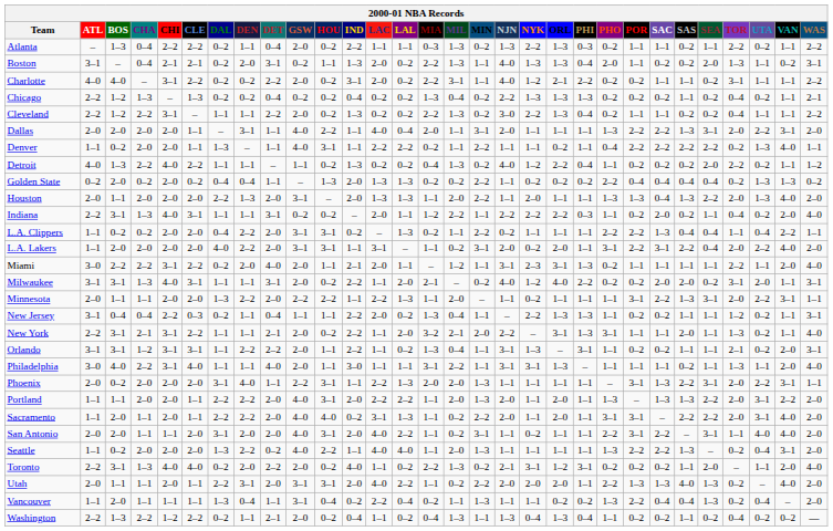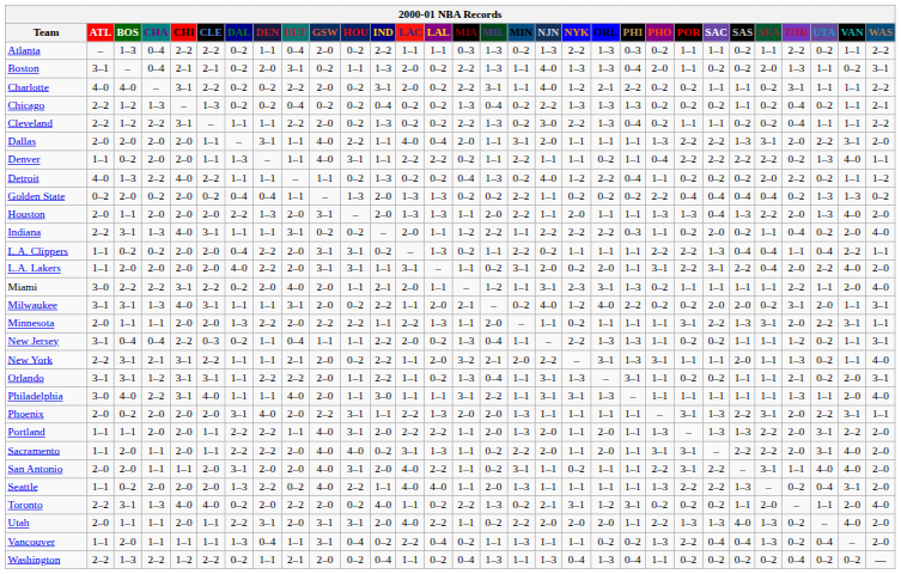 <table class="wikitable" style="font-size:90%; text-align:center;">
 <tr>
 <th colspan=30>2000-01 NBA Records</th>
 </tr>
 <tr>
 <th width=100>Team</th>
 <th style="background:#FF0000;color:#FFFFFF;width=35">ATL</th>
 <th style="background:#006400;color:#FFFFFF;width=35">BOS</th>
 <th style="background:#008080;color:#800080;width=35">CHA</th>
 <th style="background:#FF0000;color:#000000;width=35">CHI</th>
 <th style="background:#000000;color:#5787DC;width=35">CLE</th>
 <th style="background:#00008B;color:#008000;width=35">DAL</th>
 <th style="background:#141A44;color:#BC2224;width=35">DEN</th>
 <th style="background:#0C7674;color:#BB222C;width=35">DET</th>
 <th style="background:#072E63;color:#DC5A34;width=35">GSW</th>
 <th style="background:#002366;color:#FF0000;width=35">HOU</th>
 <th style="background:#000080;color:#FFD700;width=35">IND</th>
 <th style="background:#F9160D;color:#1A2E8B;width=35">LAC</th>
 <th style="background:#800080;color:#FFD700;width=35">LAL</th>
 <th style="background:#000000;color:#8B0000;width=35">MIA</th>
 <th style="background:#00471B;color:#5C378A;width=35">MIL</th>
 <th style="background:#044D80;color:#000000;width=35">MIN</th>
 <th style="background:#12305B;color:#C4CED4;width=35">NJN</th>
 <th style="background:#0000FF;color:#FF8C00;width=35">NYK</th>
 <th style="background:#0000FF;color:#000000;width=35">ORL</th>
 <th style="background:#000000;color:#BB9754;width=35">PHI</th>
 <th style="background:#800080;color:#FF4500;width=35">PHO</th>
 <th style="background:#000000;color:#FF0000;width=35">POR</th>
 <th style="background:#6846A8;color:#FFFFFF;width=35">SAC</th>
 <th style="background:#000000;color:#C0C0C0;width=35">SAS</th>
 <th style="background:#005831;color:#992634;width=35">SEA</th>
 <th style="background:#7436BF;color:#BE0F34;width=35">TOR</th>
 <th style="background:#644A9C;color:#149BC7;width=35">UTA</th>
 <th style="background:#000000;color:#0CB2AC;width=35">VAN</th>
 <th style="background:#044D7D;color:#BC7A44;width=35">WAS</th>
 </tr>
 <tr>
 <td style="text-align:left;"><a href='#'>Atlanta</a></td>
 <td>–</td>
 <td>1–3</td>
 <td>0–4</td>
 <td>2–2</td>
 <td>2–2</td>
 <td>0–2</td>
 <td>1–1</td>
 <td>0–4</td>
 <td>2–0</td>
 <td>0–2</td>
 <td>2–2</td>
 <td>1–1</td>
 <td>1–1</td>
 <td>0–3</td>
 <td>1–3</td>
 <td>0–2</td>
 <td>1–3</td>
 <td>2–2</td>
 <td>1–3</td>
 <td>0–3</td>
 <td>0–2</td>
 <td>1–1</td>
 <td>1–1</td>
 <td>0–2</td>
 <td>1–1</td>
 <td>2–2</td>
 <td>0–2</td>
 <td>1–1</td>
 <td>2–2</td>
 </tr>
 <tr>
 <td style="text-align:left;"><a href='#'>Boston</a></td>
 <td>3–1</td>
 <td>–</td>
 <td>0–4</td>
 <td>2–1</td>
 <td>2–1</td>
 <td>0–2</td>
 <td>2–0</td>
 <td>3–1</td>
 <td>0–2</td>
 <td>1–1</td>
 <td>1–3</td>
 <td>2–0</td>
 <td>0–2</td>
 <td>2–2</td>
 <td>1–3</td>
 <td>1–1</td>
 <td>4–0</td>
 <td>1–3</td>
 <td>1–3</td>
 <td>0–4</td>
 <td>2–0</td>
 <td>1–1</td>
 <td>0–2</td>
 <td>0–2</td>
 <td>2–0</td>
 <td>1–3</td>
 <td>1–1</td>
 <td>0–2</td>
 <td>3–1</td>
 </tr>
 <tr>
 <td style="text-align:left;"><a href='#'>Charlotte</a></td>
 <td>4–0</td>
 <td>4–0</td>
 <td>–</td>
 <td>3–1</td>
 <td>2–2</td>
 <td>0–2</td>
 <td>0–2</td>
 <td>2–2</td>
 <td>2–0</td>
 <td>0–2</td>
 <td>3–1</td>
 <td>2–0</td>
 <td>0–2</td>
 <td>2–2</td>
 <td>3–1</td>
 <td>1–1</td>
 <td>4–0</td>
 <td>1–2</td>
 <td>2–1</td>
 <td>2–2</td>
 <td>0–2</td>
 <td>0–2</td>
 <td>1–1</td>
 <td>1–1</td>
 <td>0–2</td>
 <td>3–1</td>
 <td>1–1</td>
 <td>1–1</td>
 <td>2–2</td>
 </tr>
 <tr>
 <td style="text-align:left;"><a href='#'>Chicago</a></td>
 <td>2–2</td>
 <td>1–2</td>
 <td>1–3</td>
 <td>–</td>
 <td>1–3</td>
 <td>0–2</td>
 <td>0–2</td>
 <td>0–4</td>
 <td>0–2</td>
 <td>0–2</td>
 <td>0–4</td>
 <td>0–2</td>
 <td>0–2</td>
 <td>1–3</td>
 <td>0–4</td>
 <td>0–2</td>
 <td>2–2</td>
 <td>1–3</td>
 <td>1–3</td>
 <td>1–3</td>
 <td>0–2</td>
 <td>0–2</td>
 <td>0–2</td>
 <td>1–1</td>
 <td>0–2</td>
 <td>0–4</td>
 <td>0–2</td>
 <td>1–1</td>
 <td>2–1</td>
 </tr>
 <tr>
 <td style="text-align:left;"><a href='#'>Cleveland</a></td>
 <td>2–2</td>
 <td>1–2</td>
 <td>2–2</td>
 <td>3–1</td>
 <td>–</td>
 <td>1–1</td>
 <td>1–1</td>
 <td>2–2</td>
 <td>2–0</td>
 <td>0–2</td>
 <td>1–3</td>
 <td>0–2</td>
 <td>0–2</td>
 <td>2–2</td>
 <td>1–3</td>
 <td>0–2</td>
 <td>3–0</td>
 <td>2–2</td>
 <td>1–3</td>
 <td>0–4</td>
 <td>0–2</td>
 <td>1–1</td>
 <td>1–1</td>
 <td>0–2</td>
 <td>0–2</td>
 <td>0–4</td>
 <td>1–1</td>
 <td>1–1</td>
 <td>2–2</td>
 </tr>
 <tr>
 <td style="text-align:left;"><a href='#'>Dallas</a></td>
 <td>2–0</td>
 <td>2–0</td>
 <td>2–0</td>
 <td>2–0</td>
 <td>1–1</td>
 <td>–</td>
 <td>3–1</td>
 <td>1–1</td>
 <td>4–0</td>
 <td>2–2</td>
 <td>1–1</td>
 <td>4–0</td>
 <td>0–4</td>
 <td>2–0</td>
 <td>1–1</td>
 <td>3–1</td>
 <td>2–0</td>
 <td>1–1</td>
 <td>1–1</td>
 <td>1–1</td>
 <td>1–3</td>
 <td>2–2</td>
 <td>2–2</td>
 <td>1–3</td>
 <td>3–1</td>
 <td>2–0</td>
 <td>2–2</td>
 <td>3–1</td>
 <td>2–0</td>
 </tr>
 <tr>
 <td style="text-align:left;"><a href='#'>Denver</a></td>
 <td>1–1</td>
 <td>0–2</td>
 <td>2–0</td>
 <td>2–0</td>
 <td>1–1</td>
 <td>1–3</td>
 <td>–</td>
 <td>1–1</td>
 <td>4–0</td>
 <td>3–1</td>
 <td>1–1</td>
 <td>2–2</td>
 <td>2–2</td>
 <td>0–2</td>
 <td>1–1</td>
 <td>2–2</td>
 <td>1–1</td>
 <td>1–1</td>
 <td>0–2</td>
 <td>1–1</td>
 <td>0–4</td>
 <td>2–2</td>
 <td>2–2</td>
 <td>2–2</td>
 <td>2–2</td>
 <td>0–2</td>
 <td>1–3</td>
 <td>4–0</td>
 <td>1–1</td>
 </tr>
 <tr>
 <td style="text-align:left;"><a href='#'>Detroit</a></td>
 <td>4–0</td>
 <td>1–3</td>
 <td>2–2</td>
 <td>4–0</td>
 <td>2–2</td>
 <td>1–1</td>
 <td>1–1</td>
 <td>–</td>
 <td>1–1</td>
 <td>0–2</td>
 <td>1–3</td>
 <td>0–2</td>
 <td>0–2</td>
 <td>0–4</td>
 <td>1–3</td>
 <td>0–2</td>
 <td>4–0</td>
 <td>1–2</td>
 <td>2–2</td>
 <td>0–4</td>
 <td>1–1</td>
 <td>0–2</td>
 <td>0–2</td>
 <td>0–2</td>
 <td>2–0</td>
 <td>2–2</td>
 <td>0–2</td>
 <td>1–1</td>
 <td>1–2</td>
 </tr>
 <tr>
 <td style="text-align:left;"><a href='#'>Golden State</a></td>
 <td>0–2</td>
 <td>2–0</td>
 <td>0–2</td>
 <td>2–0</td>
 <td>0–2</td>
 <td>0–4</td>
 <td>0–4</td>
 <td>1–1</td>
 <td>–</td>
 <td>1–3</td>
 <td>2–0</td>
 <td>1–3</td>
 <td>1–3</td>
 <td>0–2</td>
 <td>0–2</td>
 <td>2–2</td>
 <td>1–1</td>
 <td>0–2</td>
 <td>0–2</td>
 <td>0–2</td>
 <td>2–2</td>
 <td>0–4</td>
 <td>0–4</td>
 <td>0–4</td>
 <td>0–4</td>
 <td>0–2</td>
 <td>1–3</td>
 <td>1–3</td>
 <td>0–2</td>
 </tr>
 <tr>
 <td style="text-align:left;"><a href='#'>Houston</a></td>
 <td>2–0</td>
 <td>1–1</td>
 <td>2–0</td>
 <td>2–0</td>
 <td>2–0</td>
 <td>2–2</td>
 <td>1–3</td>
 <td>2–0</td>
 <td>3–1</td>
 <td>–</td>
 <td>2–0</td>
 <td>1–3</td>
 <td>1–3</td>
 <td>1–1</td>
 <td>2–0</td>
 <td>2–2</td>
 <td>1–1</td>
 <td>2–0</td>
 <td>1–1</td>
 <td>1–1</td>
 <td>1–3</td>
 <td>1–3</td>
 <td>0–4</td>
 <td>1–3</td>
 <td>2–2</td>
 <td>2–0</td>
 <td>1–3</td>
 <td>4–0</td>
 <td>2–0</td>
 </tr>
 <tr>
 <td style="text-align:left;"><a href='#'>Indiana</a></td>
 <td>2–2</td>
 <td>3–1</td>
 <td>1–3</td>
 <td>4–0</td>
 <td>3–1</td>
 <td>1–1</td>
 <td>1–1</td>
 <td>3–1</td>
 <td>0–2</td>
 <td>0–2</td>
 <td>–</td>
 <td>2–0</td>
 <td>1–1</td>
 <td>1–2</td>
 <td>2–2</td>
 <td>1–1</td>
 <td>2–2</td>
 <td>2–2</td>
 <td>2–2</td>
 <td>0–3</td>
 <td>1–1</td>
 <td>0–2</td>
 <td>2–0</td>
 <td>0–2</td>
 <td>1–1</td>
 <td>0–4</td>
 <td>0–2</td>
 <td>2–0</td>
 <td>4–0</td>
 </tr>
 <tr>
 <td style="text-align:left;"><a href='#'>L.A. Clippers</a></td>
 <td>1–1</td>
 <td>0–2</td>
 <td>0–2</td>
 <td>2–0</td>
 <td>2–0</td>
 <td>0–4</td>
 <td>2–2</td>
 <td>2–0</td>
 <td>3–1</td>
 <td>3–1</td>
 <td>0–2</td>
 <td>–</td>
 <td>1–3</td>
 <td>0–2</td>
 <td>1–1</td>
 <td>2–2</td>
 <td>0–2</td>
 <td>1–1</td>
 <td>1–1</td>
 <td>1–1</td>
 <td>2–2</td>
 <td>2–2</td>
 <td>1–3</td>
 <td>0–4</td>
 <td>0–4</td>
 <td>1–1</td>
 <td>0–4</td>
 <td>2–2</td>
 <td>1–1</td>
 </tr>
 <tr>
 <td style="text-align:left;"><a href='#'>L.A. Lakers</a></td>
 <td>1–1</td>
 <td>2–0</td>
 <td>2–0</td>
 <td>2–0</td>
 <td>2–0</td>
 <td>4–0</td>
 <td>2–2</td>
 <td>2–0</td>
 <td>3–1</td>
 <td>3–1</td>
 <td>1–1</td>
 <td>3–1</td>
 <td>–</td>
 <td>1–1</td>
 <td>0–2</td>
 <td>3–1</td>
 <td>2–0</td>
 <td>0–2</td>
 <td>2–0</td>
 <td>1–1</td>
 <td>3–1</td>
 <td>2–2</td>
 <td>3–1</td>
 <td>2–2</td>
 <td>0–4</td>
 <td>2–0</td>
 <td>2–2</td>
 <td>4–0</td>
 <td>2–0</td>
 </tr>
 <tr>
 <td style="text-align:left;">Miami</td>
 <td>3–0</td>
 <td>2–2</td>
 <td>2–2</td>
 <td>3–1</td>
 <td>2–2</td>
 <td>0–2</td>
 <td>2–0</td>
 <td>4–0</td>
 <td>2–0</td>
 <td>1–1</td>
 <td>2–1</td>
 <td>2–0</td>
 <td>1–1</td>
 <td>–</td>
 <td>1–2</td>
 <td>1–1</td>
 <td>3–1</td>
 <td>2–3</td>
 <td>3–1</td>
 <td>1–3</td>
 <td>0–2</td>
 <td>1–1</td>
 <td>1–1</td>
 <td>1–1</td>
 <td>1–1</td>
 <td>2–2</td>
 <td>1–1</td>
 <td>2–0</td>
 <td>4–0</td>
 </tr>
 <tr>
 <td style="text-align:left;"><a href='#'>Milwaukee</a></td>
 <td>3–1</td>
 <td>3–1</td>
 <td>1–3</td>
 <td>4–0</td>
 <td>3–1</td>
 <td>1–1</td>
 <td>1–1</td>
 <td>3–1</td>
 <td>2–0</td>
 <td>0–2</td>
 <td>2–2</td>
 <td>1–1</td>
 <td>2–0</td>
 <td>2–1</td>
 <td>–</td>
 <td>0–2</td>
 <td>4–0</td>
 <td>1–2</td>
 <td>4–0</td>
 <td>2–2</td>
 <td>0–2</td>
 <td>0–2</td>
 <td>2–0</td>
 <td>2–0</td>
 <td>0–2</td>
 <td>3–1</td>
 <td>2–0</td>
 <td>1–1</td>
 <td>3–1</td>
 </tr>
 <tr>
 <td style="text-align:left;"><a href='#'>Minnesota</a></td>
 <td>2–0</td>
 <td>1–1</td>
 <td>1–1</td>
 <td>2–0</td>
 <td>2–0</td>
 <td>1–3</td>
 <td>2–2</td>
 <td>2–0</td>
 <td>2–2</td>
 <td>2–2</td>
 <td>1–1</td>
 <td>2–2</td>
 <td>1–3</td>
 <td>1–1</td>
 <td>2–0</td>
 <td>–</td>
 <td>1–1</td>
 <td>0–2</td>
 <td>1–1</td>
 <td>1–1</td>
 <td>1–1</td>
 <td>3–1</td>
 <td>2–2</td>
 <td>1–3</td>
 <td>3–1</td>
 <td>2–0</td>
 <td>2–2</td>
 <td>3–1</td>
 <td>1–1</td>
 </tr>
 <tr>
 <td style="text-align:left;"><a href='#'>New Jersey</a></td>
 <td>3–1</td>
 <td>0–4</td>
 <td>0–4</td>
 <td>2–2</td>
 <td>0–3</td>
 <td>0–2</td>
 <td>1–1</td>
 <td>0–4</td>
 <td>1–1</td>
 <td>1–1</td>
 <td>2–2</td>
 <td>2–0</td>
 <td>0–2</td>
 <td>1–3</td>
 <td>0–4</td>
 <td>1–1</td>
 <td>–</td>
 <td>2–2</td>
 <td>1–3</td>
 <td>1–3</td>
 <td>1–1</td>
 <td>0–2</td>
 <td>0–2</td>
 <td>1–1</td>
 <td>1–1</td>
 <td>1–2</td>
 <td>0–2</td>
 <td>1–1</td>
 <td>3–1</td>
 </tr>
 <tr>
 <td style="text-align:left;"><a href='#'>New York</a></td>
 <td>2–2</td>
 <td>3–1</td>
 <td>2–1</td>
 <td>3–1</td>
 <td>2–2</td>
 <td>1–1</td>
 <td>1–1</td>
 <td>2–1</td>
 <td>2–0</td>
 <td>0–2</td>
 <td>2–2</td>
 <td>1–1</td>
 <td>2–0</td>
 <td>3–2</td>
 <td>2–1</td>
 <td>2–0</td>
 <td>2–2</td>
 <td>–</td>
 <td>3–1</td>
 <td>1–3</td>
 <td>3–1</td>
 <td>1–1</td>
 <td>1–1</td>
 <td>2–0</td>
 <td>1–1</td>
 <td>1–3</td>
 <td>0–2</td>
 <td>1–1</td>
 <td>4–0</td>
 </tr>
 <tr>
 <td style="text-align:left;"><a href='#'>Orlando</a></td>
 <td>3–1</td>
 <td>3–1</td>
 <td>1–2</td>
 <td>3–1</td>
 <td>3–1</td>
 <td>1–1</td>
 <td>2–2</td>
 <td>2–2</td>
 <td>2–0</td>
 <td>1–1</td>
 <td>2–2</td>
 <td>1–1</td>
 <td>0–2</td>
 <td>1–3</td>
 <td>0–4</td>
 <td>1–1</td>
 <td>3–1</td>
 <td>1–3</td>
 <td>–</td>
 <td>3–1</td>
 <td>1–1</td>
 <td>0–2</td>
 <td>0–2</td>
 <td>1–1</td>
 <td>1–1</td>
 <td>2–1</td>
 <td>0–2</td>
 <td>2–0</td>
 <td>3–1</td>
 </tr>
 <tr>
 <td style="text-align:left;"><a href='#'>Philadelphia</a></td>
 <td>3–0</td>
 <td>4–0</td>
 <td>2–2</td>
 <td>3–1</td>
 <td>4–0</td>
 <td>1–1</td>
 <td>1–1</td>
 <td>4–0</td>
 <td>2–0</td>
 <td>1–1</td>
 <td>3–0</td>
 <td>1–1</td>
 <td>1–1</td>
 <td>3–1</td>
 <td>2–2</td>
 <td>1–1</td>
 <td>3–1</td>
 <td>3–1</td>
 <td>1–3</td>
 <td>–</td>
 <td>1–1</td>
 <td>1–1</td>
 <td>1–1</td>
-<td>0–2</td>
+<td>1–1</td>
 <td>1–1</td>
 <td>1–3</td>
 <td>1–1</td>
 <td>2–0</td>
 <td>4–0</td>
 </tr>
 <tr>
 <td style="text-align:left;"><a href='#'>Phoenix</a></td>
 <td>2–0</td>
 <td>0–2</td>
 <td>2–0</td>
 <td>2–0</td>
 <td>2–0</td>
 <td>3–1</td>
 <td>4–0</td>
-<td>1–1</td>
+<td>2–0</td>
 <td>2–2</td>
 <td>3–1</td>
 <td>1–1</td>
 <td>2–2</td>
 <td>1–3</td>
 <td>2–0</td>
 <td>2–0</td>
 <td>1–3</td>
 <td>1–1</td>
 <td>1–1</td>
 <td>1–1</td>
 <td>1–1</td>
 <td>–</td>
 <td>3–1</td>
 <td>1–3</td>
 <td>2–2</td>
 <td>3–1</td>
 <td>2–0</td>
 <td>2–2</td>
 <td>3–1</td>
 <td>1–1</td>
 </tr>
 <tr>
 <td style="text-align:left;"><a href='#'>Portland</a></td>
 <td>1–1</td>
 <td>1–1</td>
 <td>2–0</td>
 <td>2–0</td>
 <td>1–1</td>
 <td>2–2</td>
 <td>2–2</td>
-<td>2–0</td>
+<td>1–1</td>
 <td>4–0</td>
 <td>3–1</td>
 <td>2–0</td>
 <td>2–2</td>
 <td>2–2</td>
 <td>1–1</td>
 <td>2–0</td>
 <td>1–3</td>
 <td>2–0</td>
 <td>1–1</td>
 <td>2–0</td>
 <td>1–1</td>
 <td>1–3</td>
 <td>–</td>
 <td>1–3</td>
 <td>1–3</td>
 <td>2–2</td>
 <td>2–0</td>
 <td>3–1</td>
 <td>2–2</td>
 <td>2–0</td>
 </tr>
 <tr>
 <td style="text-align:left;"><a href='#'>Sacramento</a></td>
 <td>1–1</td>
 <td>2–0</td>
 <td>1–1</td>
 <td>2–0</td>
 <td>1–1</td>
 <td>2–2</td>
 <td>2–2</td>
 <td>2–0</td>
 <td>4–0</td>
 <td>4–0</td>
 <td>0–2</td>
 <td>3–1</td>
 <td>1–3</td>
 <td>1–1</td>
 <td>0–2</td>
 <td>2–2</td>
 <td>2–0</td>
 <td>1–1</td>
 <td>2–0</td>
 <td>1–1</td>
 <td>3–1</td>
 <td>3–1</td>
 <td>–</td>
 <td>2–2</td>
 <td>2–2</td>
 <td>2–0</td>
 <td>3–1</td>
 <td>4–0</td>
 <td>2–0</td>
 </tr>
 <tr>
 <td style="text-align:left;"><a href='#'>San Antonio</a></td>
 <td>2–0</td>
 <td>2–0</td>
 <td>1–1</td>
 <td>1–1</td>
 <td>2–0</td>
 <td>3–1</td>
 <td>2–0</td>
 <td>2–0</td>
 <td>4–0</td>
 <td>3–1</td>
 <td>2–0</td>
 <td>4–0</td>
 <td>2–2</td>
 <td>1–1</td>
 <td>0–2</td>
 <td>3–1</td>
 <td>1–1</td>
 <td>0–2</td>
 <td>1–1</td>
 <td>1–1</td>
 <td>2–2</td>
 <td>3–1</td>
 <td>2–2</td>
 <td>–</td>
 <td>3–1</td>
 <td>1–1</td>
 <td>4–0</td>
 <td>4–0</td>
 <td>2–0</td>
 </tr>
 <tr>
 <td style="text-align:left;"><a href='#'>Seattle</a></td>
 <td>1–1</td>
 <td>0–2</td>
 <td>2–0</td>
 <td>2–0</td>
 <td>2–0</td>
 <td>1–3</td>
 <td>2–2</td>
 <td>0–2</td>
 <td>4–0</td>
 <td>2–2</td>
 <td>1–1</td>
 <td>4–0</td>
 <td>4–0</td>
 <td>1–1</td>
 <td>2–0</td>
 <td>1–3</td>
 <td>1–1</td>
 <td>1–1</td>
 <td>1–1</td>
 <td>1–1</td>
 <td>1–3</td>
 <td>2–2</td>
 <td>2–2</td>
 <td>1–3</td>
 <td>–</td>
 <td>0–2</td>
 <td>0–4</td>
 <td>3–1</td>
 <td>2–0</td>
 </tr>
 <tr>
 <td style="text-align:left;"><a href='#'>Toronto</a></td>
 <td>2–2</td>
 <td>3–1</td>
 <td>1–3</td>
 <td>4–0</td>
 <td>4–0</td>
 <td>0–2</td>
 <td>2–0</td>
 <td>2–2</td>
 <td>2–0</td>
 <td>0–2</td>
 <td>4–0</td>
 <td>1–1</td>
 <td>0–2</td>
 <td>2–2</td>
 <td>1–3</td>
 <td>0–2</td>
 <td>2–1</td>
 <td>3–1</td>
 <td>1–2</td>
 <td>3–1</td>
 <td>0–2</td>
 <td>0–2</td>
 <td>0–2</td>
 <td>1–1</td>
 <td>2–0</td>
 <td>–</td>
 <td>1–1</td>
 <td>2–0</td>
 <td>4–0</td>
 </tr>
 <tr>
 <td style="text-align:left;"><a href='#'>Utah</a></td>
 <td>2–0</td>
 <td>1–1</td>
 <td>1–1</td>
 <td>2–0</td>
 <td>1–1</td>
 <td>2–2</td>
 <td>3–1</td>
 <td>2–0</td>
 <td>3–1</td>
 <td>3–1</td>
 <td>2–0</td>
 <td>4–0</td>
 <td>2–2</td>
 <td>1–1</td>
 <td>0–2</td>
 <td>2–2</td>
 <td>2–0</td>
 <td>2–0</td>
 <td>2–0</td>
 <td>1–1</td>
 <td>2–2</td>
 <td>1–3</td>
 <td>1–3</td>
 <td>4–0</td>
 <td>1–3</td>
 <td>0–2</td>
 <td>–</td>
 <td>4–0</td>
 <td>2–0</td>
 </tr>
 <tr>
 <td style="text-align:left;"><a href='#'>Vancouver</a></td>
 <td>1–1</td>
 <td>2–0</td>
 <td>1–1</td>
 <td>1–1</td>
 <td>1–1</td>
 <td>1–3</td>
 <td>0–4</td>
 <td>1–1</td>
 <td>3–1</td>
 <td>0–4</td>
 <td>0–2</td>
 <td>2–2</td>
 <td>0–4</td>
 <td>0–2</td>
 <td>1–1</td>
 <td>1–3</td>
 <td>1–1</td>
 <td>1–1</td>
 <td>0–2</td>
 <td>0–2</td>
 <td>1–3</td>
 <td>2–2</td>
 <td>0–4</td>
 <td>0–4</td>
 <td>1–3</td>
 <td>0–2</td>
 <td>0–4</td>
 <td>–</td>
 <td>2–0</td>
 </tr>
 <tr>
 <td style="text-align:left;"><a href='#'>Washington</a></td>
 <td>2–2</td>
 <td>1–3</td>
 <td>2–2</td>
 <td>1–2</td>
 <td>2–2</td>
 <td>0–2</td>
 <td>1–1</td>
 <td>2–1</td>
 <td>2–0</td>
 <td>0–2</td>
 <td>0–4</td>
 <td>1–1</td>
 <td>0–2</td>
 <td>0–4</td>
 <td>1–3</td>
 <td>1–1</td>
 <td>1–3</td>
 <td>0–4</td>
 <td>1–3</td>
 <td>0–4</td>
 <td>1–1</td>
 <td>0–2</td>
 <td>0–2</td>
-<td>1–1</td>
+<td>0–2</td>
 <td>0–2</td>
 <td>0–4</td>
 <td>0–2</td>
 <td>0–2</td>
 <td>—</td>
 </tr>
 </table>
